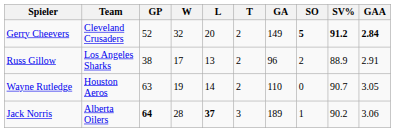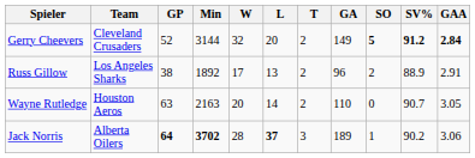 <table class="wikitable sortable" width="100%">
 <tr>
 <th bgcolor="#e0e0e0" width="20%" align="left">Spieler</th>
 <th bgcolor="#e0e0e0" width="15%">Team</th>
 <th bgcolor="#e0e0e0" width="8.1%">GP</th>
+<th bgcolor="#e0e0e0" width="8.1%">Min</th>
 <th bgcolor="#e0e0e0" width="8.1%">W</th>
 <th bgcolor="#e0e0e0" width="8.1%">L</th>
 <th bgcolor="#e0e0e0" width="8.1%">T</th>
 <th bgcolor="#e0e0e0" width="8.1%">GA</th>
 <th bgcolor="#e0e0e0" width="8.1%">SO</th>
 <th bgcolor="#e0e0e0" width="8.1%">SV%</th>
 <th bgcolor="#e0e0e0" width="8.1%">GAA</th>
 </tr>
 <tr>
 <td align="left"><a href='#'>Gerry Cheevers</a></td>
 <td><a href='#'>Cleveland Crusaders</a></td>
 <td>52</td>
+<td>3144</td>
 <td>32</td>
 <td>20</td>
 <td>2</td>
 <td>149</td>
 <td><strong>5</strong></td>
 <td><strong>91.2</strong></td>
 <td><strong>2.84</strong></td>
 </tr>
 <tr>
 <td align="left"><a href='#'>Russ Gillow</a></td>
 <td><a href='#'>Los Angeles Sharks</a></td>
 <td>38</td>
+<td>1892</td>
 <td>17</td>
 <td>13</td>
 <td>2</td>
 <td>96</td>
 <td>2</td>
 <td>88.9</td>
 <td>2.91</td>
 </tr>
 <tr>
 <td align="left"><a href='#'>Wayne Rutledge</a></td>
 <td><a href='#'>Houston Aeros</a></td>
 <td>63</td>
-<td>19</td>
+<td>2163</td>
+<td>20</td>
 <td>14</td>
 <td>2</td>
 <td>110</td>
 <td>0</td>
 <td>90.7</td>
 <td>3.05</td>
 </tr>
 <tr>
 <td align="left"><a href='#'>Jack Norris</a></td>
 <td><a href='#'>Alberta Oilers</a></td>
 <td><strong>64</strong></td>
+<td><strong>3702</strong></td>
 <td>28</td>
 <td><strong>37</strong></td>
 <td>3</td>
 <td>189</td>
 <td>1</td>
 <td>90.2</td>
 <td>3.06</td>
 </tr>
 </table>
